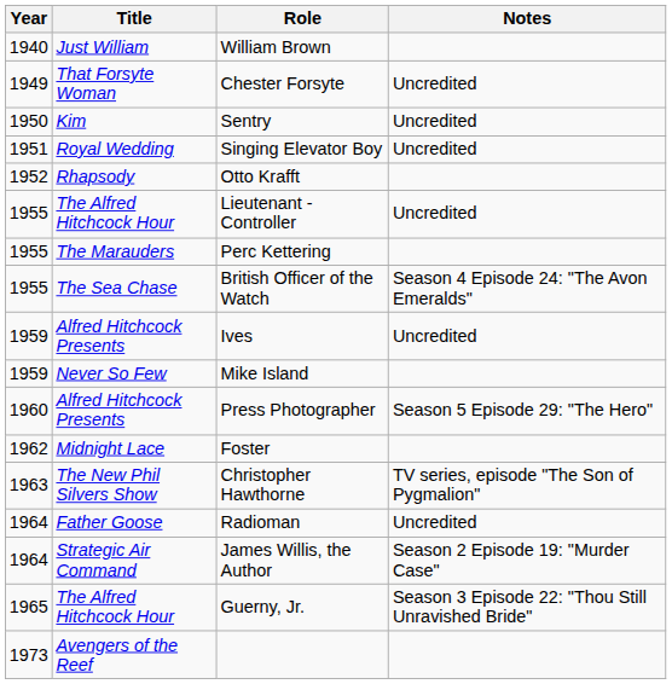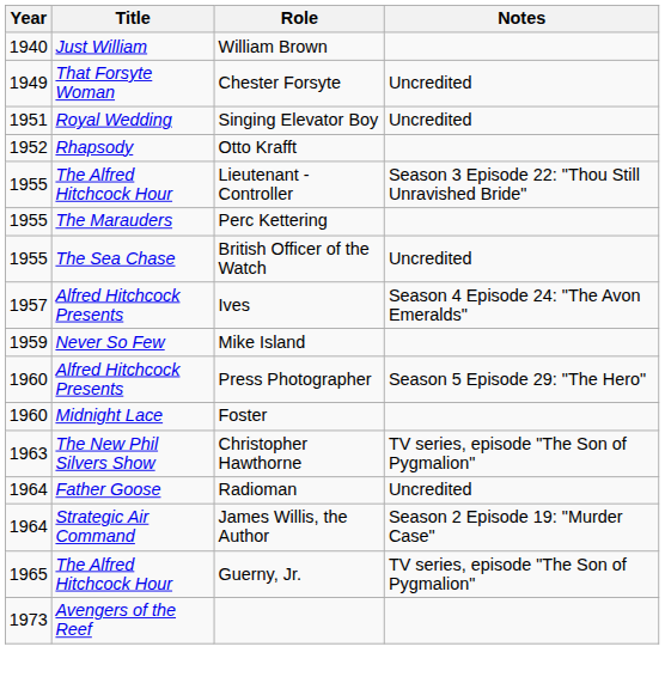 <table class="wikitable">
 <tr>
 <th>Year</th>
 <th>Title</th>
 <th>Role</th>
 <th>Notes</th>
 </tr>
 <tr>
 <td>1940</td>
 <td><em><a href='#'>Just William</a></em></td>
 <td>William Brown</td>
 <td></td>
 </tr>
 <tr>
 <td>1949</td>
 <td><em><a href='#'>That Forsyte Woman</a></em></td>
 <td>Chester Forsyte</td>
 <td>Uncredited</td>
 </tr>
 <tr>
-<td>1950</td>
-<td><em><a href='#'>Kim</a></em></td>
-<td>Sentry</td>
-<td>Uncredited</td>
-</tr>
-<tr>
 <td>1951</td>
 <td><em><a href='#'>Royal Wedding</a></em></td>
 <td>Singing Elevator Boy</td>
 <td>Uncredited</td>
 </tr>
 <tr>
 <td>1952</td>
 <td><em><a href='#'>Rhapsody</a></em></td>
 <td>Otto Krafft</td>
 <td></td>
 </tr>
 <tr>
 <td>1955</td>
 <td><em><a href='#'>The Alfred Hitchcock Hour</a></em></td>
 <td>Lieutenant - Controller</td>
-<td>Uncredited</td>
+<td>Season 3 Episode 22: "Thou Still Unravished Bride"</td>
 </tr>
 <tr>
 <td>1955</td>
 <td><em><a href='#'>The Marauders</a></em></td>
 <td>Perc Kettering</td>
 <td></td>
 </tr>
 <tr>
 <td>1955</td>
 <td><em><a href='#'>The Sea Chase</a></em></td>
 <td>British Officer of the Watch</td>
-<td>Season 4 Episode 24: "The Avon Emeralds"</td>
+<td>Uncredited</td>
 </tr>
 <tr>
-<td>1959</td>
+<td>1957</td>
 <td><em><a href='#'>Alfred Hitchcock Presents</a></em></td>
 <td>Ives</td>
-<td>Uncredited</td>
+<td>Season 4 Episode 24: "The Avon Emeralds"</td>
 </tr>
 <tr>
 <td>1959</td>
 <td><em><a href='#'>Never So Few</a></em></td>
 <td>Mike Island</td>
 <td></td>
 </tr>
 <tr>
 <td>1960</td>
 <td><em><a href='#'>Alfred Hitchcock Presents</a></em></td>
 <td>Press Photographer</td>
 <td>Season 5 Episode 29: "The Hero"</td>
 </tr>
 <tr>
-<td>1962</td>
+<td>1960</td>
 <td><em><a href='#'>Midnight Lace</a></em></td>
 <td>Foster</td>
 <td></td>
 </tr>
 <tr>
 <td>1963</td>
 <td><em><a href='#'>The New Phil Silvers Show</a></em></td>
 <td>Christopher Hawthorne</td>
 <td>TV series, episode "The Son of Pygmalion"</td>
 </tr>
 <tr>
 <td>1964</td>
 <td><em><a href='#'>Father Goose</a></em></td>
 <td>Radioman</td>
 <td>Uncredited</td>
 </tr>
 <tr>
 <td>1964</td>
 <td><em><a href='#'>Strategic Air Command</a></em></td>
 <td>James Willis, the Author</td>
 <td>Season 2 Episode 19: "Murder Case"</td>
 </tr>
 <tr>
 <td>1965</td>
 <td><em><a href='#'>The Alfred Hitchcock Hour</a></em></td>
 <td>Guerny, Jr.</td>
-<td>Season 3 Episode 22: "Thou Still Unravished Bride"</td>
+<td>TV series, episode "The Son of Pygmalion"</td>
 </tr>
 <tr>
 <td>1973</td>
 <td><em><a href='#'>Avengers of the Reef</a></em></td>
 <td></td>
 <td></td>
 </tr>
 </table>
